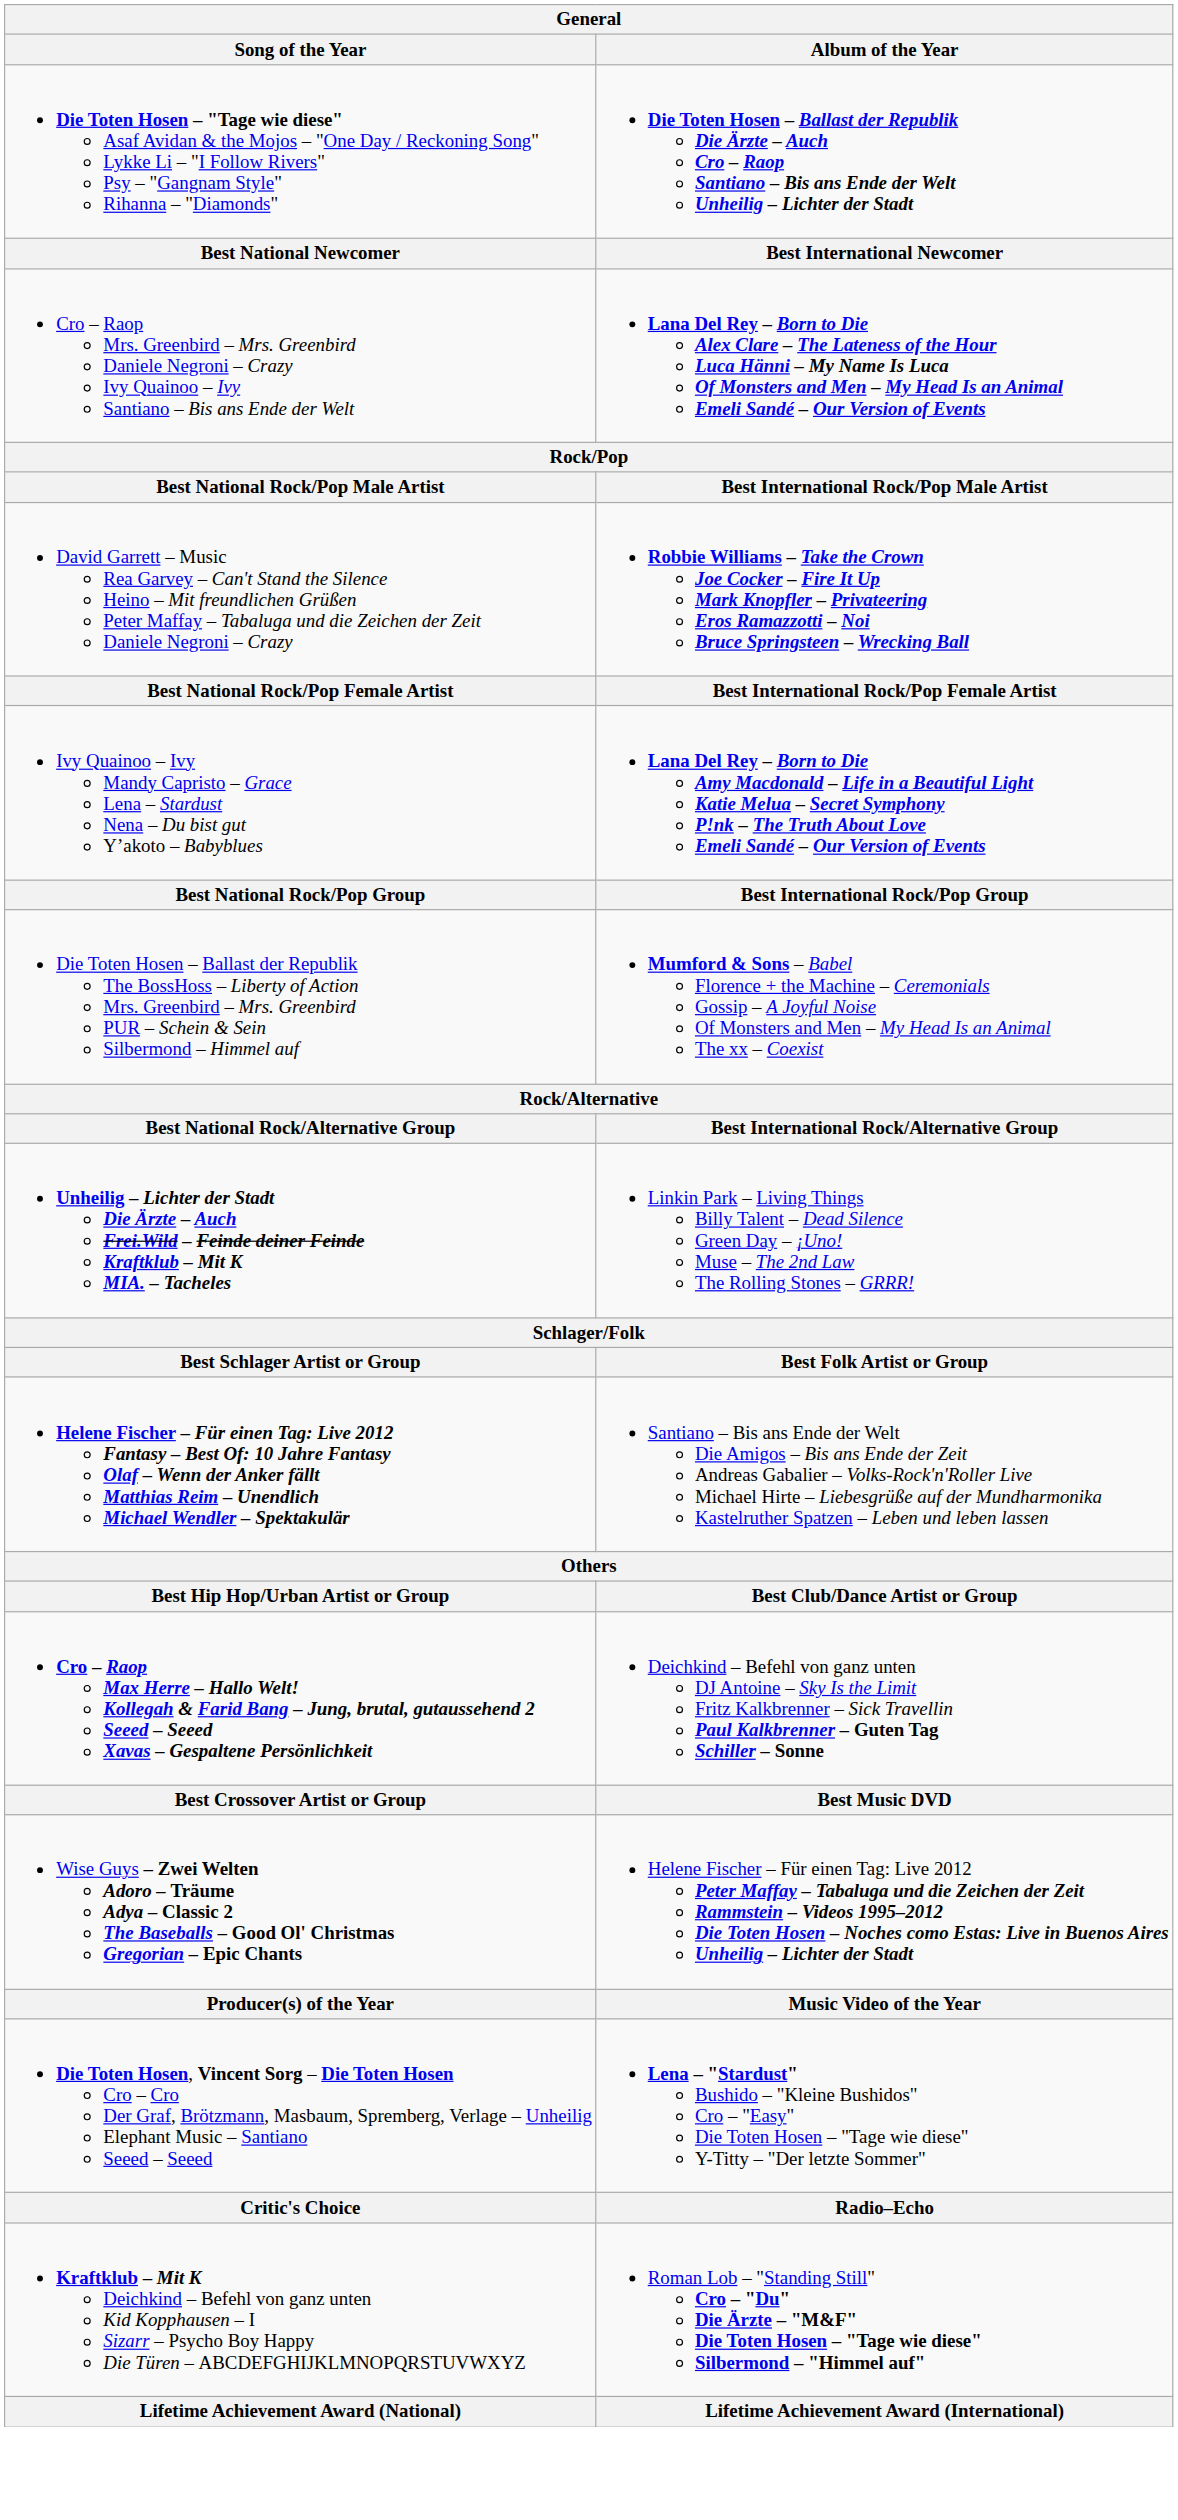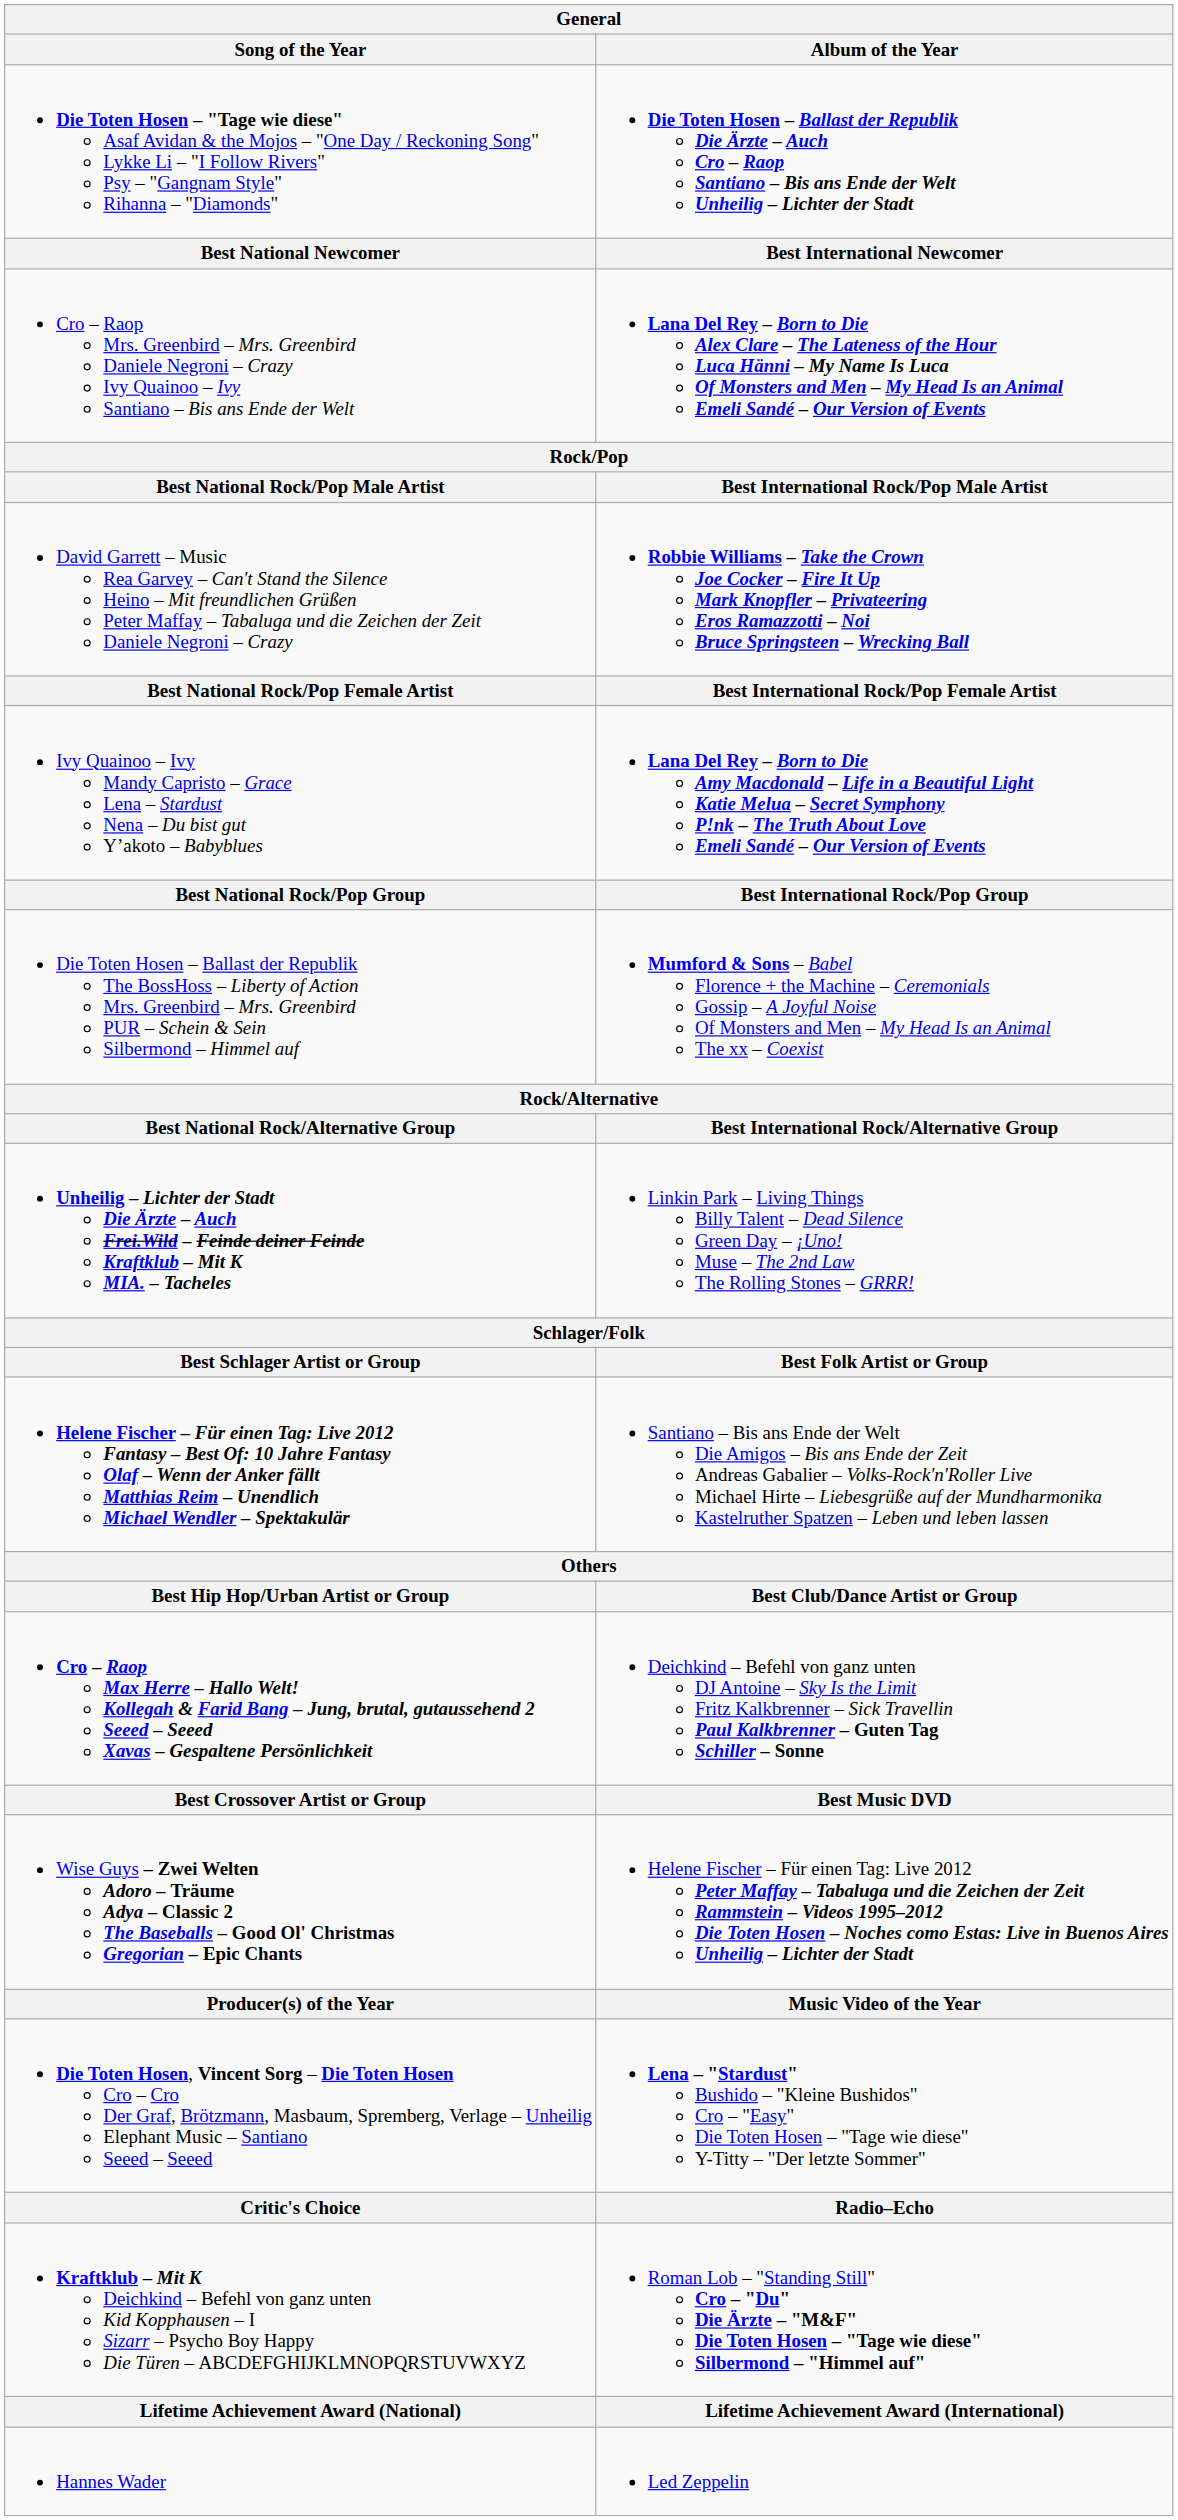 <table class=wikitable style="width=100%">
 <tr>
 <th colspan="2">General</th>
 </tr>
 <tr>
 <th style="width=50%">Song of the Year</th>
 <th style="width=50%">Album of the Year</th>
 </tr>
 <tr>
 <td valign="top"><br><ul><li><strong><a href='#'>Die Toten Hosen</a> – "Tage wie diese"</strong><ul><li><a href='#'>Asaf Avidan & the Mojos</a> – "<a href='#'>One Day / Reckoning Song</a>"</li><li><a href='#'>Lykke Li</a> – "<a href='#'>I Follow Rivers</a>"</li><li><a href='#'>Psy</a> – "<a href='#'>Gangnam Style</a>"</li><li><a href='#'>Rihanna</a> – "<a href='#'>Diamonds</a>"</li></ul></li></ul></td>
 <td valign="top"><br><ul><li><strong><a href='#'>Die Toten Hosen</a> – <em><a href='#'>Ballast der Republik</a><strong><em><ul><li><a href='#'>Die Ärzte</a> – </em><a href='#'>Auch</a><em></li><li><a href='#'>Cro</a> – </em><a href='#'>Raop</a><em></li><li><a href='#'>Santiano</a> – </em>Bis ans Ende der Welt<em></li><li><a href='#'>Unheilig</a> – </em>Lichter der Stadt<em></li></ul></li></ul></td>
 </tr>
 <tr>
 <th style="width=50%">Best National Newcomer</th>
 <th style="width=50%">Best International Newcomer</th>
 </tr>
 <tr>
 <td valign="top"><br><ul><li></strong><a href='#'>Cro</a> – </em><a href='#'>Raop</a></em></strong><ul><li><a href='#'>Mrs. Greenbird</a> – <em>Mrs. Greenbird</em></li><li><a href='#'>Daniele Negroni</a> – <em>Crazy</em></li><li><a href='#'>Ivy Quainoo</a> – <em><a href='#'>Ivy</a></em></li><li><a href='#'>Santiano</a> – <em>Bis ans Ende der Welt</em></li></ul></li></ul></td>
 <td valign="top"><br><ul><li><strong><a href='#'>Lana Del Rey</a> – <em><a href='#'>Born to Die</a><strong><em><ul><li><a href='#'>Alex Clare</a> – </em><a href='#'>The Lateness of the Hour</a><em></li><li><a href='#'>Luca Hänni</a> – </em>My Name Is Luca<em></li><li><a href='#'>Of Monsters and Men</a> – </em><a href='#'>My Head Is an Animal</a><em></li><li><a href='#'>Emeli Sandé</a> – </em><a href='#'>Our Version of Events</a><em></li></ul></li></ul></td>
 </tr>
 <tr>
 <th colspan="2">Rock/Pop</th>
 </tr>
 <tr>
 <th style="width=50%">Best National Rock/Pop Male Artist</th>
 <th style="width=50%">Best International Rock/Pop Male Artist</th>
 </tr>
 <tr>
 <td valign="top"><br><ul><li></strong><a href='#'>David Garrett</a> – </em>Music</em></strong><ul><li><a href='#'>Rea Garvey</a> – <em>Can't Stand the Silence</em></li><li><a href='#'>Heino</a> – <em>Mit freundlichen Grüßen</em></li><li><a href='#'>Peter Maffay</a> – <em>Tabaluga und die Zeichen der Zeit</em></li><li><a href='#'>Daniele Negroni</a> – <em>Crazy</em></li></ul></li></ul></td>
 <td valign="top"><br><ul><li><strong><a href='#'>Robbie Williams</a> – <em><a href='#'>Take the Crown</a><strong><em><ul><li><a href='#'>Joe Cocker</a> – </em><a href='#'>Fire It Up</a><em></li><li><a href='#'>Mark Knopfler</a> – </em><a href='#'>Privateering</a><em></li><li><a href='#'>Eros Ramazzotti</a> – </em><a href='#'>Noi</a><em></li><li><a href='#'>Bruce Springsteen</a> – </em><a href='#'>Wrecking Ball</a><em></li></ul></li></ul></td>
 </tr>
 <tr>
 <th style="width=50%">Best National Rock/Pop Female Artist</th>
 <th style="width=50%">Best International Rock/Pop Female Artist</th>
 </tr>
 <tr>
 <td valign="top"><br><ul><li></strong><a href='#'>Ivy Quainoo</a> – </em><a href='#'>Ivy</a></em></strong><ul><li><a href='#'>Mandy Capristo</a> – <em><a href='#'>Grace</a></em></li><li><a href='#'>Lena</a> – <em><a href='#'>Stardust</a></em></li><li><a href='#'>Nena</a> – <em>Du bist gut</em></li><li>Y’akoto – <em>Babyblues</em></li></ul></li></ul></td>
 <td valign="top"><br><ul><li><strong><a href='#'>Lana Del Rey</a> – <em><a href='#'>Born to Die</a><strong><em><ul><li><a href='#'>Amy Macdonald</a> – </em><a href='#'>Life in a Beautiful Light</a><em></li><li><a href='#'>Katie Melua</a> – </em><a href='#'>Secret Symphony</a><em></li><li><a href='#'>P!nk</a> – </em><a href='#'>The Truth About Love</a><em></li><li><a href='#'>Emeli Sandé</a> – </em><a href='#'>Our Version of Events</a><em></li></ul></li></ul></td>
 </tr>
 <tr>
 <th style="width=50%">Best National Rock/Pop Group</th>
 <th style="width=50%">Best International Rock/Pop Group</th>
 </tr>
 <tr>
 <td valign="top"><br><ul><li></strong><a href='#'>Die Toten Hosen</a> – </em><a href='#'>Ballast der Republik</a></em></strong><ul><li><a href='#'>The BossHoss</a> – <em>Liberty of Action</em></li><li><a href='#'>Mrs. Greenbird</a> – <em>Mrs. Greenbird</em></li><li><a href='#'>PUR</a> – <em>Schein & Sein</em></li><li><a href='#'>Silbermond</a> – <em>Himmel auf</em></li></ul></li></ul></td>
 <td valign="top"><br><ul><li><strong><a href='#'>Mumford & Sons</a></strong> – <em><a href='#'>Babel</a></em><ul><li><a href='#'>Florence + the Machine</a> – <em><a href='#'>Ceremonials</a></em></li><li><a href='#'>Gossip</a> – <em><a href='#'>A Joyful Noise</a></em></li><li><a href='#'>Of Monsters and Men</a> – <em><a href='#'>My Head Is an Animal</a></em></li><li><a href='#'>The xx</a> – <em><a href='#'>Coexist</a></em></li></ul></li></ul></td>
 </tr>
 <tr>
 <th colspan="2">Rock/Alternative</th>
 </tr>
 <tr>
 <th style="width=50%">Best National Rock/Alternative Group</th>
 <th style="width=50%">Best International Rock/Alternative Group</th>
 </tr>
 <tr>
 <td valign="top"><br><ul><li><strong><a href='#'>Unheilig</a> – <em>Lichter der Stadt<strong><em><ul><li><a href='#'>Die Ärzte</a> – </em><a href='#'>Auch</a><em></li><li><s><a href='#'>Frei.Wild</a></s> – <s></em>Feinde deiner Feinde<em></s></li><li><a href='#'>Kraftklub</a> – </em>Mit K<em></li><li><a href='#'>MIA.</a> – </em>Tacheles<em></li></ul></li></ul></td>
 <td valign="top"><br><ul><li></strong><a href='#'>Linkin Park</a> – </em><a href='#'>Living Things</a></em></strong><ul><li><a href='#'>Billy Talent</a> – <em><a href='#'>Dead Silence</a></em></li><li><a href='#'>Green Day</a> – <em><a href='#'>¡Uno!</a></em></li><li><a href='#'>Muse</a> – <em><a href='#'>The 2nd Law</a></em></li><li><a href='#'>The Rolling Stones</a> – <em><a href='#'>GRRR!</a></em></li></ul></li></ul></td>
 </tr>
 <tr>
 <th colspan="2">Schlager/Folk</th>
 </tr>
 <tr>
 <th style="width=50%">Best Schlager Artist or Group</th>
 <th style="width=50%">Best Folk Artist or Group</th>
 </tr>
 <tr>
 <td valign="top"><br><ul><li><strong><a href='#'>Helene Fischer</a> – <em>Für einen Tag: Live 2012<strong><em><ul><li>Fantasy – </em>Best Of: 10 Jahre Fantasy<em></li><li><a href='#'>Olaf</a> – </em>Wenn der Anker fällt<em></li><li><a href='#'>Matthias Reim</a> – </em>Unendlich<em></li><li><a href='#'>Michael Wendler</a> – </em>Spektakulär<em></li></ul></li></ul></td>
 <td valign="top"><br><ul><li></strong><a href='#'>Santiano</a> – </em>Bis ans Ende der Welt</em></strong><ul><li><a href='#'>Die Amigos</a> – <em>Bis ans Ende der Zeit</em></li><li>Andreas Gabalier – <em>Volks-Rock'n'Roller Live</em></li><li>Michael Hirte – <em>Liebesgrüße auf der Mundharmonika</em></li><li><a href='#'>Kastelruther Spatzen</a> – <em>Leben und leben lassen</em></li></ul></li></ul></td>
 </tr>
 <tr>
 <th colspan="2">Others</th>
 </tr>
 <tr>
 <th style="width=50%">Best Hip Hop/Urban Artist or Group</th>
 <th style="width=50%">Best Club/Dance Artist or Group</th>
 </tr>
 <tr>
 <td valign="top"><br><ul><li><strong><a href='#'>Cro</a> – <em><a href='#'>Raop</a><strong><em><ul><li><a href='#'>Max Herre</a> – </em>Hallo Welt!<em></li><li><a href='#'>Kollegah</a> & <a href='#'>Farid Bang</a> – </em>Jung, brutal, gutaussehend 2<em></li><li><a href='#'>Seeed</a> – </em>Seeed<em></li><li><a href='#'>Xavas</a> – </em>Gespaltene Persönlichkeit<em></li></ul></li></ul></td>
 <td valign="top"><br><ul><li></strong><a href='#'>Deichkind</a> – </em>Befehl von ganz unten</em></strong><ul><li><a href='#'>DJ Antoine</a> – <em><a href='#'>Sky Is the Limit</a></em></li><li><a href='#'>Fritz Kalkbrenner</a> – <em>Sick Travellin<strong></li><li><a href='#'>Paul Kalkbrenner</a> – </em>Guten Tag<em></li><li><a href='#'>Schiller</a> – </em>Sonne<em></li></ul></li></ul></td>
 </tr>
 <tr>
 <th style="width=50%">Best Crossover Artist or Group</th>
 <th style="width=50%">Best Music DVD</th>
 </tr>
 <tr>
 <td valign="top"><br><ul><li></strong><a href='#'>Wise Guys</a><strong> – </em>Zwei Welten<em><ul><li>Adoro – </em>Träume<em></li><li>Adya – </em>Classic 2<em></li><li><a href='#'>The Baseballs</a> – </em>Good Ol' Christmas<em></li><li><a href='#'>Gregorian</a> – </em>Epic Chants<em></li></ul></li></ul></td>
 <td valign="top"><br><ul><li></strong><a href='#'>Helene Fischer</a> – </em>Für einen Tag: Live 2012<strong><em><ul><li><a href='#'>Peter Maffay</a> – <em>Tabaluga und die Zeichen der Zeit</em></li><li><a href='#'>Rammstein</a> – <em>Videos 1995–2012</em></li><li><a href='#'>Die Toten Hosen</a> – <em>Noches como Estas: Live in Buenos Aires</em></li><li><a href='#'>Unheilig</a> – <em>Lichter der Stadt</em></li></ul></li></ul></td>
 </tr>
 <tr>
 <th style="width=50%">Producer(s) of the Year</th>
 <th style="width=50%">Music Video of the Year</th>
 </tr>
 <tr>
 <td valign="top"><br><ul><li><strong><a href='#'>Die Toten Hosen</a></strong>, <strong>Vincent Sorg</strong> – <strong><a href='#'>Die Toten Hosen</a></strong><ul><li><a href='#'>Cro</a> – <a href='#'>Cro</a></li><li><a href='#'>Der Graf</a>, <a href='#'>Brötzmann</a>, Masbaum, Spremberg, Verlage – <a href='#'>Unheilig</a></li><li>Elephant Music – <a href='#'>Santiano</a></li><li><a href='#'>Seeed</a> – <a href='#'>Seeed</a></li></ul></li></ul></td>
 <td valign="top"><br><ul><li><strong><a href='#'>Lena</a> – "<a href='#'>Stardust</a>"</strong><ul><li><a href='#'>Bushido</a> – "Kleine Bushidos"</li><li><a href='#'>Cro</a> – "<a href='#'>Easy</a>"</li><li><a href='#'>Die Toten Hosen</a> – "Tage wie diese"</li><li>Y-Titty – "Der letzte Sommer"</li></ul></li></ul></td>
 </tr>
 <tr>
 <th style="width=50%">Critic's Choice</th>
 <th style="width=50%">Radio–Echo</th>
 </tr>
 <tr>
 <td valign="top"><br><ul><li><strong><a href='#'>Kraftklub</a> – <em>Mit K</em></strong><ul><li><a href='#'>Deichkind</a> – </em>Befehl von ganz unten<em></li><li>Kid Kopphausen – </em>I<em></li><li><a href='#'>Sizarr</a> – </em>Psycho Boy Happy<em></li><li>Die Türen – </em>ABCDEFGHIJKLMNOPQRSTUVWXYZ<em></li></ul></li></ul></td>
 <td valign="top"><br><ul><li></strong><a href='#'>Roman Lob</a> – "<a href='#'>Standing Still</a>"<strong><ul><li><a href='#'>Cro</a> – "<a href='#'>Du</a>"</li><li><a href='#'>Die Ärzte</a> – "M&F"</li><li><a href='#'>Die Toten Hosen</a> – "Tage wie diese"</li><li><a href='#'>Silbermond</a> – "Himmel auf"</li></ul></li></ul></td>
 </tr>
 <tr>
 <th style="width=50%">Lifetime Achievement Award (National)</th>
 <th style="width=50%">Lifetime Achievement Award (International)</th>
 </tr>
+<tr>
+<td valign="top"><br><ul><li></strong><a href='#'>Hannes Wader</a><strong></li></ul></td>
+<td valign="top"><br><ul><li></strong><a href='#'>Led Zeppelin</a><strong></li></ul></td>
+</tr>
 </table>
